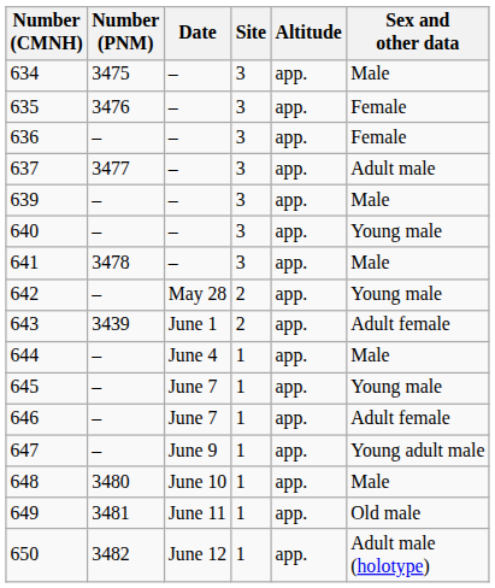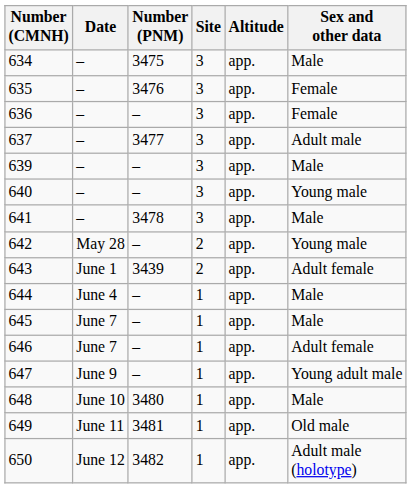 <table class="wikitable" align="right" style="font-size: 80%; margin-left: 1em">
 <tr>
 <th>Number<br>(CMNH)</th>
+<th>Date</th>
 <th>Number<br>(PNM)</th>
-<th>Date</th>
 <th>Site</th>
 <th>Altitude</th>
 <th>Sex and<br>other data</th>
 </tr>
 <tr>
 <td>634</td>
+<td>–</td>
 <td>3475</td>
-<td>–</td>
 <td>3</td>
 <td>app. </td>
 <td>Male</td>
 </tr>
 <tr>
 <td>635</td>
+<td>–</td>
 <td>3476</td>
-<td>–</td>
 <td>3</td>
 <td>app. </td>
 <td>Female</td>
 </tr>
 <tr>
 <td>636</td>
 <td>–</td>
 <td>–</td>
 <td>3</td>
 <td>app. </td>
 <td>Female</td>
 </tr>
 <tr>
 <td>637</td>
+<td>–</td>
 <td>3477</td>
-<td>–</td>
 <td>3</td>
 <td>app. </td>
 <td>Adult male</td>
 </tr>
 <tr>
 <td>639</td>
 <td>–</td>
 <td>–</td>
 <td>3</td>
 <td>app. </td>
 <td>Male</td>
 </tr>
 <tr>
 <td>640</td>
 <td>–</td>
 <td>–</td>
 <td>3</td>
 <td>app. </td>
 <td>Young male</td>
 </tr>
 <tr>
 <td>641</td>
+<td>–</td>
 <td>3478</td>
-<td>–</td>
 <td>3</td>
 <td>app. </td>
 <td>Male</td>
 </tr>
 <tr>
 <td>642</td>
+<td>May 28</td>
 <td>–</td>
-<td>May 28</td>
 <td>2</td>
 <td>app. </td>
 <td>Young male</td>
 </tr>
 <tr>
 <td>643</td>
+<td>June 1</td>
 <td>3439</td>
-<td>June 1</td>
 <td>2</td>
 <td>app. </td>
 <td>Adult female</td>
 </tr>
 <tr>
 <td>644</td>
+<td>June 4</td>
 <td>–</td>
-<td>June 4</td>
 <td>1</td>
 <td>app. </td>
 <td>Male</td>
 </tr>
 <tr>
 <td>645</td>
+<td>June 7</td>
 <td>–</td>
-<td>June 7</td>
 <td>1</td>
 <td>app. </td>
-<td>Young male</td>
+<td>Male</td>
 </tr>
 <tr>
 <td>646</td>
+<td>June 7</td>
 <td>–</td>
-<td>June 7</td>
 <td>1</td>
 <td>app. </td>
 <td>Adult female</td>
 </tr>
 <tr>
 <td>647</td>
+<td>June 9</td>
 <td>–</td>
-<td>June 9</td>
 <td>1</td>
 <td>app. </td>
 <td>Young adult male</td>
 </tr>
 <tr>
 <td>648</td>
+<td>June 10</td>
 <td>3480</td>
-<td>June 10</td>
 <td>1</td>
 <td>app. </td>
 <td>Male</td>
 </tr>
 <tr>
 <td>649</td>
+<td>June 11</td>
 <td>3481</td>
-<td>June 11</td>
 <td>1</td>
 <td>app. </td>
 <td>Old male</td>
 </tr>
 <tr>
 <td>650</td>
+<td>June 12</td>
 <td>3482</td>
-<td>June 12</td>
 <td>1</td>
 <td>app. </td>
 <td>Adult male<br>(<a href='#'>holotype</a>)</td>
 </tr>
 </table>
